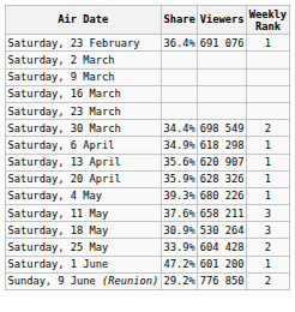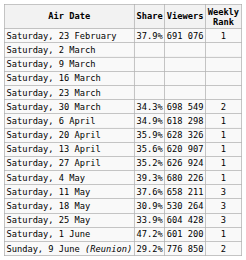 <table class="wikitable">
 <tr>
 <th>Air Date</th>
 <th>Share</th>
 <th>Viewers</th>
 <th>Weekly <br>Rank</th>
 </tr>
 <tr>
 <td>Saturday, 23 February</td>
-<td style="text-align:center">36.4%</td>
+<td style="text-align:center">37.9%</td>
 <td style="text-align:center">691 076</td>
 <td style="text-align:center">1</td>
 </tr>
 <tr>
 <td>Saturday, 2 March</td>
 <td></td>
 <td></td>
 <td></td>
 </tr>
 <tr>
 <td>Saturday, 9 March</td>
 <td></td>
 <td></td>
 <td></td>
 </tr>
 <tr>
 <td>Saturday, 16 March</td>
 <td></td>
 <td></td>
 <td></td>
 </tr>
 <tr>
 <td>Saturday, 23 March</td>
 <td></td>
 <td></td>
 <td></td>
 </tr>
 <tr>
 <td>Saturday, 30 March</td>
-<td style="text-align:center">34.4%</td>
+<td style="text-align:center">34.3%</td>
 <td style="text-align:center">698 549</td>
 <td style="text-align:center">2</td>
 </tr>
 <tr>
 <td>Saturday, 6 April</td>
 <td style="text-align:center">34.9%</td>
 <td style="text-align:center">618 298</td>
 <td style="text-align:center">1</td>
 </tr>
 <tr>
+<td>Saturday, 20 April</td>
+<td style="text-align:center">35.9%</td>
+<td style="text-align:center">628 326</td>
+<td style="text-align:center">1</td>
+</tr>
+<tr>
 <td>Saturday, 13 April</td>
 <td style="text-align:center">35.6%</td>
 <td style="text-align:center">620 907</td>
 <td style="text-align:center">1</td>
 </tr>
 <tr>
-<td>Saturday, 20 April</td>
-<td style="text-align:center">35.9%</td>
-<td style="text-align:center">628 326</td>
+<td>Saturday, 27 April</td>
+<td style="text-align:center">35.2%</td>
+<td style="text-align:center">626 924</td>
 <td style="text-align:center">1</td>
 </tr>
 <tr>
 <td>Saturday, 4 May</td>
 <td style="text-align:center">39.3%</td>
 <td style="text-align:center">680 226</td>
 <td style="text-align:center">1</td>
 </tr>
 <tr>
 <td>Saturday, 11 May</td>
 <td style="text-align:center">37.6%</td>
 <td style="text-align:center">658 211</td>
 <td style="text-align:center">3</td>
 </tr>
 <tr>
 <td>Saturday, 18 May</td>
 <td style="text-align:center">30.9%</td>
 <td style="text-align:center">530 264</td>
 <td style="text-align:center">3</td>
 </tr>
 <tr>
 <td>Saturday, 25 May</td>
 <td style="text-align:center">33.9%</td>
 <td style="text-align:center">604 428</td>
-<td style="text-align:center">2</td>
+<td style="text-align:center">3</td>
 </tr>
 <tr>
 <td>Saturday, 1 June</td>
 <td style="text-align:center">47.2%</td>
 <td style="text-align:center">601 200</td>
 <td style="text-align:center">1</td>
 </tr>
 <tr>
 <td>Sunday, 9 June <em>(Reunion)</em></td>
 <td style="text-align:center">29.2%</td>
 <td style="text-align:center">776 850</td>
 <td style="text-align:center">2</td>
 </tr>
 </table>
